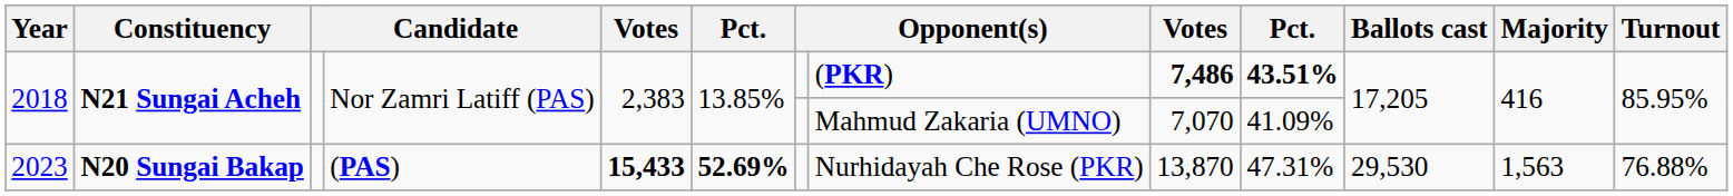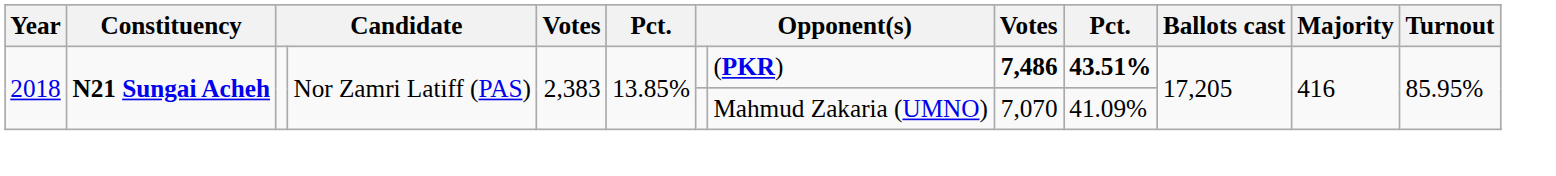 <table class="wikitable" style="margin:0.5em ; font-size:95%">
 <tr>
 <th>Year</th>
 <th>Constituency</th>
 <th colspan=2>Candidate</th>
 <th>Votes</th>
 <th>Pct.</th>
 <th colspan=2>Opponent(s)</th>
 <th>Votes</th>
 <th>Pct.</th>
 <th>Ballots cast</th>
 <th>Majority</th>
 <th>Turnout</th>
 </tr>
 <tr>
 <td rowspan="2"><a href='#'>2018</a></td>
 <td rowspan="2"><strong>N21 <a href='#'>Sungai Acheh</a></strong></td>
 <td rowspan="2" ></td>
 <td rowspan="2">Nor Zamri Latiff (<a href='#'>PAS</a>)</td>
 <td rowspan="2" align=right>2,383</td>
 <td rowspan="2">13.85%</td>
 <td></td>
 <td> (<a href='#'><strong>PKR</strong></a>)</td>
 <td align=right><strong>7,486</strong></td>
 <td><strong>43.51%</strong></td>
 <td rowspan="2">17,205</td>
 <td rowspan="2">416</td>
 <td rowspan="2">85.95%</td>
 </tr>
 <tr>
 <td></td>
 <td>Mahmud Zakaria (<a href='#'>UMNO</a>)</td>
 <td align=right>7,070</td>
 <td>41.09%</td>
 </tr>
-<tr>
-<td><a href='#'>2023</a></td>
-<td><strong>N20 <a href='#'>Sungai Bakap</a></strong></td>
-<td bgcolor=></td>
-<td> (<a href='#'><strong>PAS</strong></a>)</td>
-<td align=right><strong>15,433</strong></td>
-<td><strong>52.69%</strong></td>
-<td></td>
-<td>Nurhidayah Che Rose (<a href='#'>PKR</a>)</td>
-<td align=right>13,870</td>
-<td>47.31%</td>
-<td>29,530</td>
-<td>1,563</td>
-<td>76.88%</td>
-</tr>
 </table>
